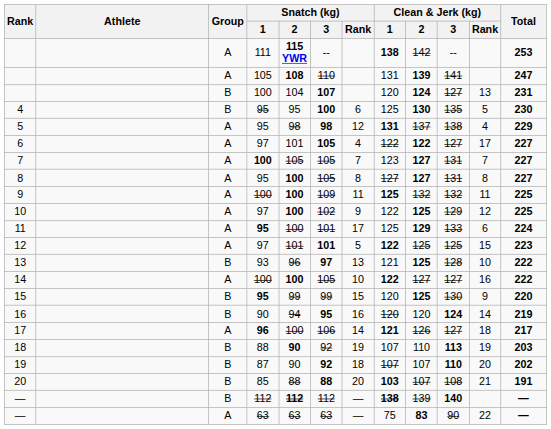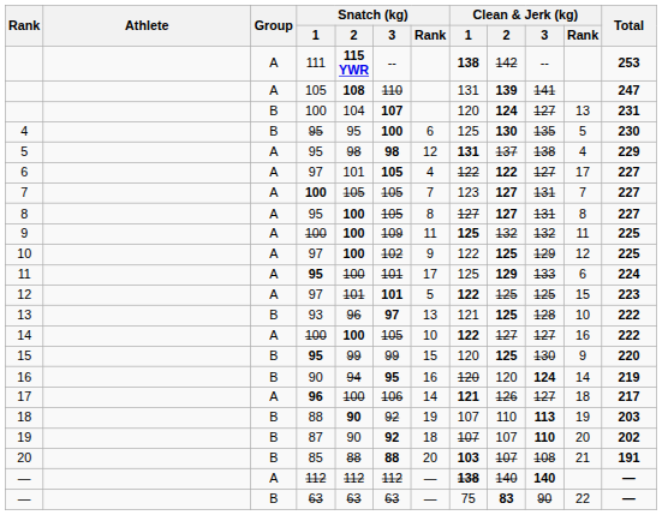 <table class = "wikitable" style="text-align:center;">
 <tr>
 <th rowspan=2 width=40>Rank</th>
 <th rowspan=2 width=250>Athlete</th>
 <th rowspan=2 width=50>Group</th>
 <th colspan=4>Snatch (kg)</th>
 <th colspan=4>Clean & Jerk (kg)</th>
 <th rowspan=2 width=60>Total</th>
 </tr>
 <tr>
 <th width=40>1</th>
 <th width=40>2</th>
 <th width=40>3</th>
 <th width=40>Rank</th>
 <th width=40>1</th>
 <th width=40>2</th>
 <th width=40>3</th>
 <th width=40>Rank</th>
 </tr>
 <tr>
 <td></td>
 <td align=left></td>
 <td>A</td>
 <td>111</td>
 <td><strong>115 <a href='#'>YWR</a></strong></td>
 <td>--</td>
 <td></td>
 <td><strong>138</strong></td>
 <td><s>142</s></td>
 <td>--</td>
 <td></td>
 <td><strong>253</strong></td>
 </tr>
 <tr>
 <td></td>
 <td align=left></td>
 <td>A</td>
 <td>105</td>
 <td><strong>108</strong></td>
 <td><s>110</s></td>
 <td></td>
 <td>131</td>
 <td><strong>139</strong></td>
 <td><s>141</s></td>
 <td></td>
 <td><strong>247</strong></td>
 </tr>
 <tr>
 <td></td>
 <td align=left></td>
 <td>B</td>
 <td>100</td>
 <td>104</td>
 <td><strong>107</strong></td>
 <td></td>
 <td>120</td>
 <td><strong>124</strong></td>
 <td><s>127</s></td>
 <td>13</td>
 <td><strong>231</strong></td>
 </tr>
 <tr>
 <td>4</td>
 <td align=left></td>
 <td>B</td>
 <td><s>95</s></td>
 <td>95</td>
 <td><strong>100</strong></td>
 <td>6</td>
 <td>125</td>
 <td><strong>130</strong></td>
 <td><s>135</s></td>
 <td>5</td>
 <td><strong>230</strong></td>
 </tr>
 <tr>
 <td>5</td>
 <td align=left></td>
 <td>A</td>
 <td>95</td>
 <td><s>98</s></td>
 <td><strong>98</strong></td>
 <td>12</td>
 <td><strong>131</strong></td>
 <td><s>137</s></td>
 <td><s>138</s></td>
 <td>4</td>
 <td><strong>229</strong></td>
 </tr>
 <tr>
 <td>6</td>
 <td align=left></td>
 <td>A</td>
 <td>97</td>
 <td>101</td>
 <td><strong>105</strong></td>
 <td>4</td>
 <td><s>122</s></td>
 <td><strong>122</strong></td>
 <td><s>127</s></td>
 <td>17</td>
 <td><strong>227</strong></td>
 </tr>
 <tr>
 <td>7</td>
 <td align=left></td>
 <td>A</td>
 <td><strong>100</strong></td>
 <td><s>105</s></td>
 <td><s>105</s></td>
 <td>7</td>
 <td>123</td>
 <td><strong>127</strong></td>
 <td><s>131</s></td>
 <td>7</td>
 <td><strong>227</strong></td>
 </tr>
 <tr>
 <td>8</td>
 <td align=left></td>
 <td>A</td>
 <td>95</td>
 <td><strong>100</strong></td>
 <td><s>105</s></td>
 <td>8</td>
 <td><s>127</s></td>
 <td><strong>127</strong></td>
 <td><s>131</s></td>
 <td>8</td>
 <td><strong>227</strong></td>
 </tr>
 <tr>
 <td>9</td>
 <td align=left></td>
 <td>A</td>
 <td><s>100</s></td>
 <td><strong>100</strong></td>
 <td><s>109</s></td>
 <td>11</td>
 <td><strong>125</strong></td>
 <td><s>132</s></td>
 <td><s>132</s></td>
 <td>11</td>
 <td><strong>225</strong></td>
 </tr>
 <tr>
 <td>10</td>
 <td align=left></td>
 <td>A</td>
 <td>97</td>
 <td><strong>100</strong></td>
 <td><s>102</s></td>
 <td>9</td>
 <td>122</td>
 <td><strong>125</strong></td>
 <td><s>129</s></td>
 <td>12</td>
 <td><strong>225</strong></td>
 </tr>
 <tr>
 <td>11</td>
 <td align=left></td>
 <td>A</td>
 <td><strong>95</strong></td>
 <td><s>100</s></td>
 <td><s>101</s></td>
 <td>17</td>
 <td>125</td>
 <td><strong>129</strong></td>
 <td><s>133</s></td>
 <td>6</td>
 <td><strong>224</strong></td>
 </tr>
 <tr>
 <td>12</td>
 <td align=left></td>
 <td>A</td>
 <td>97</td>
 <td><s>101</s></td>
 <td><strong>101</strong></td>
 <td>5</td>
 <td><strong>122</strong></td>
 <td><s>125</s></td>
 <td><s>125</s></td>
 <td>15</td>
 <td><strong>223</strong></td>
 </tr>
 <tr>
 <td>13</td>
 <td align=left></td>
 <td>B</td>
 <td>93</td>
 <td><s>96</s></td>
 <td><strong>97</strong></td>
 <td>13</td>
 <td>121</td>
 <td><strong>125</strong></td>
 <td><s>128</s></td>
 <td>10</td>
 <td><strong>222</strong></td>
 </tr>
 <tr>
 <td>14</td>
 <td align=left></td>
 <td>A</td>
 <td><s>100</s></td>
 <td><strong>100</strong></td>
 <td><s>105</s></td>
 <td>10</td>
 <td><strong>122</strong></td>
 <td><s>127</s></td>
 <td><s>127</s></td>
 <td>16</td>
 <td><strong>222</strong></td>
 </tr>
 <tr>
 <td>15</td>
 <td align=left></td>
 <td>B</td>
 <td><strong>95</strong></td>
 <td><s>99</s></td>
 <td><s>99</s></td>
 <td>15</td>
 <td>120</td>
 <td><strong>125</strong></td>
 <td><s>130</s></td>
 <td>9</td>
 <td><strong>220</strong></td>
 </tr>
 <tr>
 <td>16</td>
 <td align=left></td>
 <td>B</td>
 <td>90</td>
 <td><s>94</s></td>
 <td><strong>95</strong></td>
 <td>16</td>
 <td><s>120</s></td>
 <td>120</td>
 <td><strong>124</strong></td>
 <td>14</td>
 <td><strong>219</strong></td>
 </tr>
 <tr>
 <td>17</td>
 <td align=left></td>
 <td>A</td>
 <td><strong>96</strong></td>
 <td><s>100</s></td>
 <td><s>106</s></td>
 <td>14</td>
 <td><strong>121</strong></td>
 <td><s>126</s></td>
 <td><s>127</s></td>
 <td>18</td>
 <td><strong>217</strong></td>
 </tr>
 <tr>
 <td>18</td>
 <td align=left></td>
 <td>B</td>
 <td>88</td>
 <td><strong>90</strong></td>
 <td><s>92</s></td>
 <td>19</td>
 <td>107</td>
 <td>110</td>
 <td><strong>113</strong></td>
 <td>19</td>
 <td><strong>203</strong></td>
 </tr>
 <tr>
 <td>19</td>
 <td align=left></td>
 <td>B</td>
 <td>87</td>
 <td>90</td>
 <td><strong>92</strong></td>
 <td>18</td>
 <td><s>107</s></td>
 <td>107</td>
 <td><strong>110</strong></td>
 <td>20</td>
 <td><strong>202</strong></td>
 </tr>
 <tr>
 <td>20</td>
 <td align=left></td>
 <td>B</td>
 <td>85</td>
 <td><s>88</s></td>
 <td><strong>88</strong></td>
 <td>20</td>
 <td><strong>103</strong></td>
 <td><s>107</s></td>
 <td><s>108</s></td>
 <td>21</td>
 <td><strong>191</strong></td>
 </tr>
 <tr>
 <td>—</td>
 <td align=left></td>
-<td>B</td>
+<td>A</td>
 <td><s>112</s></td>
-<td><strong><s>112</s></strong></td>
+<td><s>112</s></td>
 <td><s>112</s></td>
 <td>—</td>
 <td><strong><s>138</s></strong></td>
-<td><s>139</s></td>
+<td><s>140</s></td>
 <td><strong>140</strong></td>
 <td></td>
 <td><strong>—</strong></td>
 </tr>
 <tr>
 <td>—</td>
 <td align=left></td>
-<td>A</td>
+<td>B</td>
 <td><s>63</s></td>
 <td><s>63</s></td>
 <td><s>63</s></td>
 <td>—</td>
 <td>75</td>
 <td><strong>83</strong></td>
 <td><s>90</s></td>
 <td>22</td>
 <td><strong>—</strong></td>
 </tr>
 </table>
